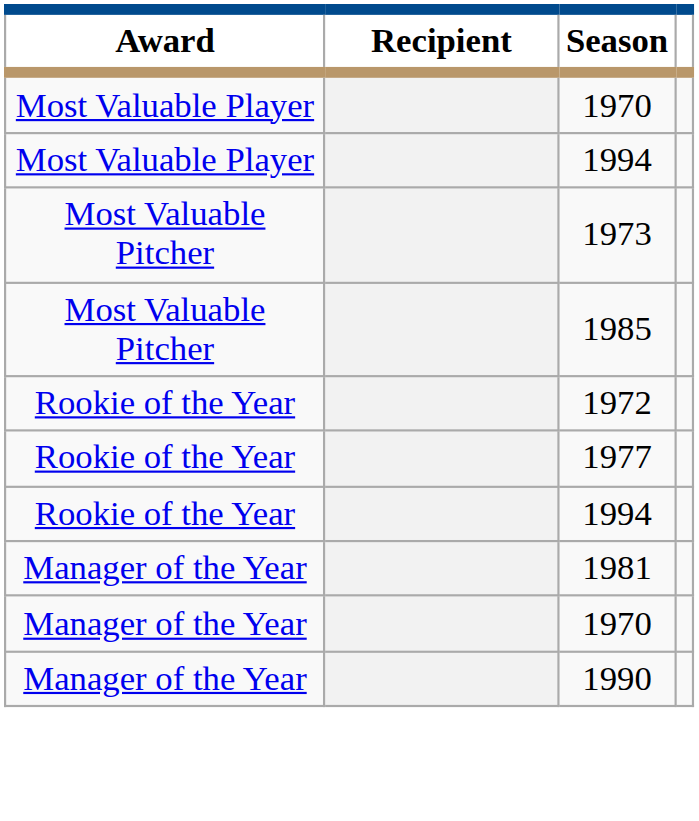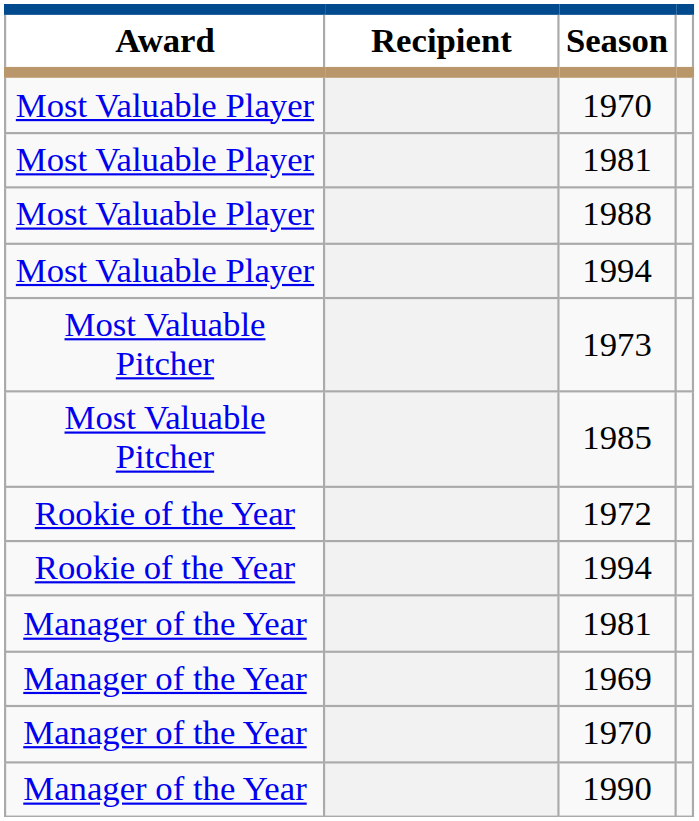 <table class="wikitable sortable plainrowheaders" style="text-align:center">
 <tr>
 <th scope="col" style="background-color:#ffffff; border-top:#004A8D 5px solid; border-bottom:#B9976A 5px solid" width="140px">Award</th>
 <th scope="col" style="background-color:#ffffff; border-top:#004A8D 5px solid; border-bottom:#B9976A 5px solid" width="100px">Recipient</th>
 <th scope="col" style="background-color:#ffffff; border-top:#004A8D 5px solid; border-bottom:#B9976A 5px solid">Season</th>
 <th class="unsortable" scope="col" style="background-color:#ffffff; border-top:#004A8D 5px solid; border-bottom:#B9976A 5px solid"></th>
 </tr>
 <tr>
 <td><a href='#'>Most Valuable Player</a></td>
 <th scope="row" style="text-align:center"></th>
 <td>1970</td>
+<td></td>
+</tr>
+<tr>
+<td><a href='#'>Most Valuable Player</a></td>
+<th scope="row" style="text-align:center"></th>
+<td>1981</td>
+<td></td>
+</tr>
+<tr>
+<td><a href='#'>Most Valuable Player</a></td>
+<th scope="row" style="text-align:center"></th>
+<td>1988</td>
 <td></td>
 </tr>
 <tr>
 <td><a href='#'>Most Valuable Player</a></td>
 <th scope="row" style="text-align:center"></th>
 <td>1994</td>
 <td></td>
 </tr>
 <tr>
 <td><a href='#'>Most Valuable Pitcher</a></td>
 <th scope="row" style="text-align:center"></th>
 <td>1973</td>
 <td></td>
 </tr>
 <tr>
 <td><a href='#'>Most Valuable Pitcher</a></td>
 <th scope="row" style="text-align:center"></th>
 <td>1985</td>
 <td></td>
 </tr>
 <tr>
 <td><a href='#'>Rookie of the Year</a></td>
 <th scope="row" style="text-align:center"></th>
 <td>1972</td>
 <td></td>
 </tr>
 <tr>
 <td><a href='#'>Rookie of the Year</a></td>
 <th scope="row" style="text-align:center"></th>
-<td>1977</td>
-<td></td>
-</tr>
-<tr>
-<td><a href='#'>Rookie of the Year</a></td>
-<th scope="row" style="text-align:center"></th>
 <td>1994</td>
 <td></td>
 </tr>
 <tr>
 <td><a href='#'>Manager of the Year</a></td>
 <th scope="row" style="text-align:center"></th>
 <td>1981</td>
+<td></td>
+</tr>
+<tr>
+<td><a href='#'>Manager of the Year</a></td>
+<th scope="row" style="text-align:center"></th>
+<td>1969</td>
 <td></td>
 </tr>
 <tr>
 <td><a href='#'>Manager of the Year</a></td>
 <th scope="row" style="text-align:center"></th>
 <td>1970</td>
 <td></td>
 </tr>
 <tr>
 <td><a href='#'>Manager of the Year</a></td>
 <th scope="row" style="text-align:center"></th>
 <td>1990</td>
 <td></td>
 </tr>
 </table>
